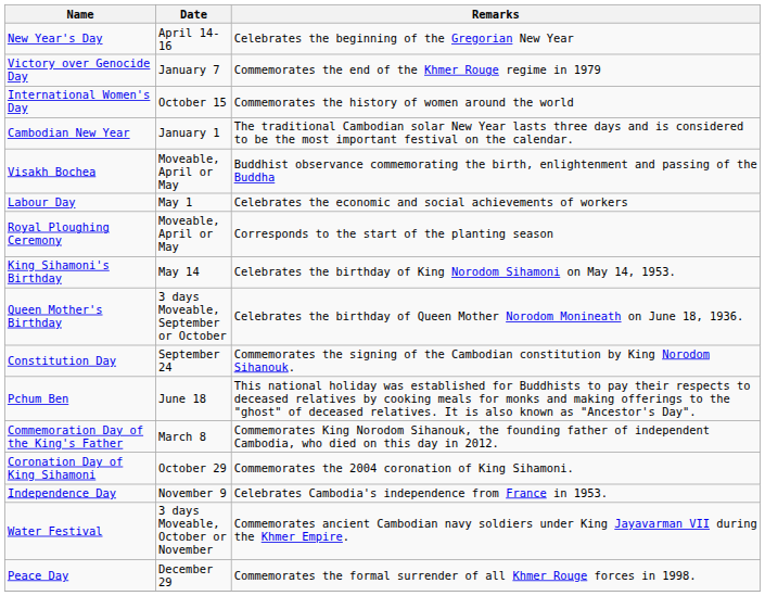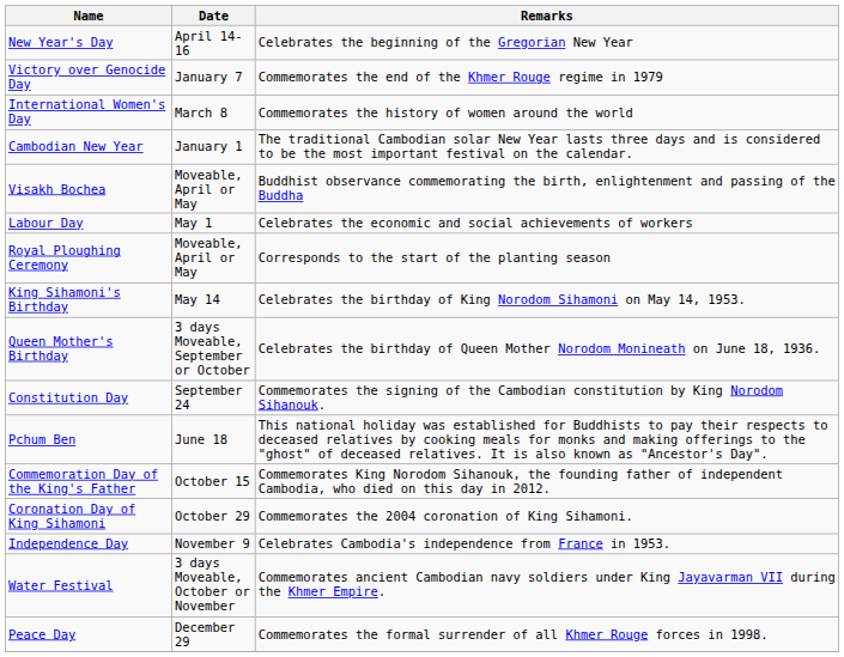 <table class=wikitable>
 <tr>
 <th width="20%" align="center">Name</th>
 <th width="10%" align="center">Date</th>
 <th width="70%" align="center">Remarks</th>
 </tr>
 <tr>
 <td><a href='#'>New Year's Day</a><br></td>
 <td>April 14-16</td>
 <td>Celebrates the beginning of the <a href='#'>Gregorian</a> New Year</td>
 </tr>
 <tr>
 <td><a href='#'>Victory over Genocide Day</a><br></td>
 <td>January 7</td>
 <td>Commemorates the end of the <a href='#'>Khmer Rouge</a> regime in 1979</td>
 </tr>
 <tr>
 <td><a href='#'>International Women's Day</a><br></td>
-<td>October 15</td>
+<td>March 8</td>
 <td>Commemorates the history of women around the world</td>
 </tr>
 <tr>
 <td><a href='#'>Cambodian New Year</a><br></td>
 <td>January 1</td>
 <td>The traditional Cambodian solar New Year lasts three days and is considered to be the most important festival on the calendar.</td>
 </tr>
 <tr>
 <td><a href='#'>Visakh Bochea</a></td>
 <td>Moveable, April or May</td>
 <td>Buddhist observance commemorating the birth, enlightenment and passing of the <a href='#'>Buddha</a></td>
 </tr>
 <tr>
 <td><a href='#'>Labour Day</a><br></td>
 <td>May 1</td>
 <td>Celebrates the economic and social achievements of workers</td>
 </tr>
 <tr>
 <td><a href='#'>Royal Ploughing Ceremony</a><br></td>
 <td>Moveable, April or May</td>
 <td>Corresponds to the start of the planting season</td>
 </tr>
 <tr>
 <td><a href='#'>King Sihamoni's Birthday</a><br></td>
 <td>May 14</td>
 <td>Celebrates the birthday of King <a href='#'>Norodom Sihamoni</a> on May 14, 1953.</td>
 </tr>
 <tr>
 <td><a href='#'>Queen Mother's Birthday</a><br></td>
 <td>3 days<br>Moveable, September or October</td>
 <td>Celebrates the birthday of Queen Mother <a href='#'>Norodom Monineath</a> on June 18, 1936.</td>
 </tr>
 <tr>
 <td><a href='#'>Constitution Day</a><br></td>
 <td>September 24</td>
 <td>Commemorates the signing of the Cambodian constitution by King <a href='#'>Norodom Sihanouk</a>.</td>
 </tr>
 <tr>
 <td><a href='#'>Pchum Ben</a><br></td>
 <td>June 18</td>
 <td>This national holiday was established for Buddhists to pay their respects to deceased relatives by cooking meals for monks and making offerings to the "ghost" of deceased relatives. It is also known as "Ancestor's Day".</td>
 </tr>
 <tr>
 <td><a href='#'>Commemoration Day of the King's Father</a><br></td>
-<td>March 8</td>
+<td>October 15</td>
 <td>Commemorates King Norodom Sihanouk, the founding father of independent Cambodia, who died on this day in 2012.</td>
 </tr>
 <tr>
 <td><a href='#'>Coronation Day of King Sihamoni</a><br></td>
 <td>October 29</td>
 <td>Commemorates the 2004 coronation of King Sihamoni.</td>
 </tr>
 <tr>
 <td><a href='#'>Independence Day</a><br></td>
 <td>November 9</td>
 <td>Celebrates Cambodia's independence from <a href='#'>France</a> in 1953.</td>
 </tr>
 <tr>
 <td><a href='#'>Water Festival</a><br></td>
 <td>3 days<br>Moveable, October or November</td>
 <td>Commemorates ancient Cambodian navy soldiers under King <a href='#'>Jayavarman VII</a> during the <a href='#'>Khmer Empire</a>.</td>
 </tr>
 <tr>
 <td><a href='#'>Peace Day</a><br></td>
 <td>December 29</td>
 <td>Commemorates the formal surrender of all <a href='#'>Khmer Rouge</a> forces in 1998.</td>
 </tr>
 <tr>
 </tr>
 </table>
